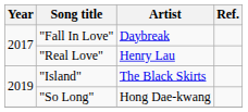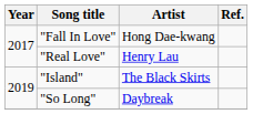 <table class="wikitable sortable">
 <tr>
 <th>Year</th>
 <th>Song title</th>
 <th>Artist</th>
 <th>Ref.</th>
 </tr>
 <tr>
 <td rowspan="2">2017</td>
 <td>"Fall In Love"</td>
-<td><a href='#'>Daybreak</a></td>
+<td>Hong Dae-kwang</td>
 <td></td>
 </tr>
 <tr>
 <td>"Real Love"</td>
 <td><a href='#'>Henry Lau</a></td>
 <td></td>
 </tr>
 <tr>
 <td rowspan="2">2019</td>
 <td>"Island"</td>
 <td><a href='#'>The Black Skirts</a></td>
 <td></td>
 </tr>
 <tr>
 <td>"So Long"</td>
-<td>Hong Dae-kwang</td>
+<td><a href='#'>Daybreak</a></td>
 <td></td>
 </tr>
 <tr>
 </tr>
 </table>
